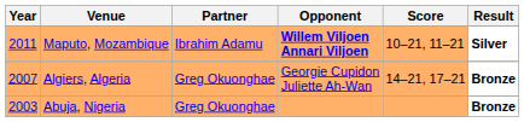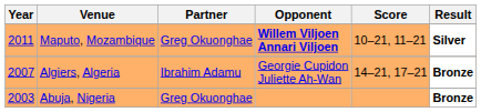 <table class="sortable wikitable" style="font-size: 90%;">
 <tr>
 <th>Year</th>
 <th>Venue</th>
 <th>Partner</th>
 <th>Opponent</th>
 <th>Score</th>
 <th>Result</th>
 </tr>
 <tr>
 </tr>
 <tr style="background:#FFB069">
 <td align="center"><a href='#'>2011</a></td>
 <td align="left"><a href='#'>Maputo</a>, <a href='#'>Mozambique</a></td>
-<td align="left"> <a href='#'>Ibrahim Adamu</a></td>
+<td align="left"> <a href='#'>Greg Okuonghae</a></td>
 <td align="left"><strong> <a href='#'>Willem Viljoen</a><br> <a href='#'>Annari Viljoen</a></strong></td>
 <td align="left">10–21, 11–21</td>
 <td style="text-align:left; background:white"> <strong>Silver</strong></td>
 </tr>
 <tr>
 </tr>
 <tr style="background:#FFB069">
 <td align="center"><a href='#'>2007</a></td>
 <td align="left"><a href='#'>Algiers</a>, <a href='#'>Algeria</a></td>
-<td align="left"> <a href='#'>Greg Okuonghae</a></td>
+<td align="left"> <a href='#'>Ibrahim Adamu</a></td>
 <td align="left"> <a href='#'>Georgie Cupidon</a><br> <a href='#'>Juliette Ah-Wan</a></td>
 <td align="left">14–21, 17–21</td>
 <td style="text-align:left; background:white"> <strong>Bronze</strong></td>
 </tr>
 <tr>
 </tr>
 <tr style="background:#FFB069">
 <td align="center"><a href='#'>2003</a></td>
 <td align="left"><a href='#'>Abuja</a>, <a href='#'>Nigeria</a></td>
 <td align="left"> <a href='#'>Greg Okuonghae</a></td>
 <td align="left"> <br></td>
 <td align="left"></td>
 <td style="text-align:left; background:white"> <strong>Bronze</strong></td>
 </tr>
 </table>
